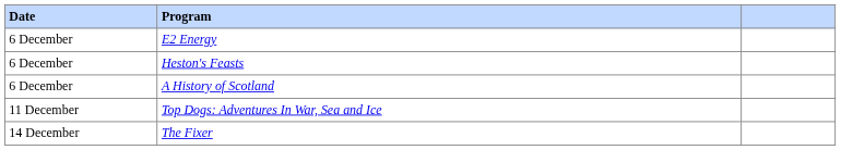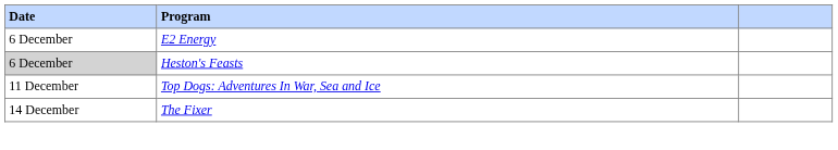 <table border="1" cellpadding="4" cellspacing="0"  style="text-align:left; font-size:87%; border-collapse:collapse; width:70%;">
 <tr style="background:#C1D8FF;">
 <th width=6%>Date</th>
 <th style="width:25%;">Program</th>
 <th width=4%></th>
 </tr>
 <tr>
 <td>6 December</td>
 <td><em><a href='#'>E2 Energy</a></em></td>
 <td></td>
 </tr>
 <tr>
-<td>6 December</td>
+<td style="background: lightgrey;">6 December</td>
 <td><em><a href='#'>Heston's Feasts</a></em></td>
-<td></td>
-</tr>
-<tr>
-<td>6 December</td>
-<td><em><a href='#'>A History of Scotland</a></em></td>
 <td></td>
 </tr>
 <tr>
 <td>11 December</td>
 <td><em><a href='#'>Top Dogs: Adventures In War, Sea and Ice</a></em></td>
 <td></td>
 </tr>
 <tr>
 <td>14 December</td>
 <td><em><a href='#'>The Fixer</a></em></td>
 <td></td>
 </tr>
 </table>
